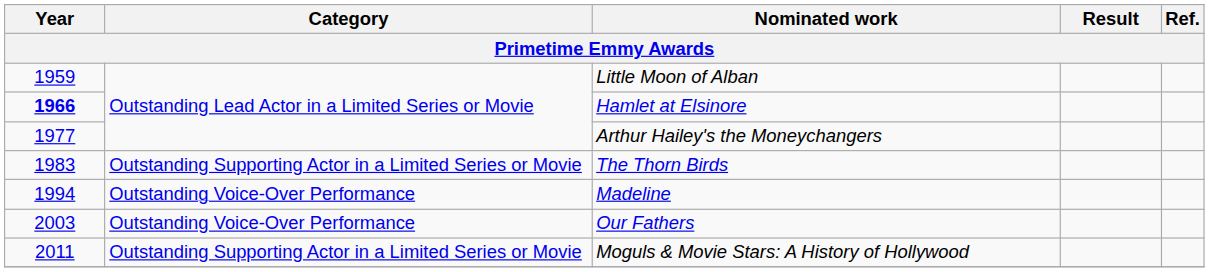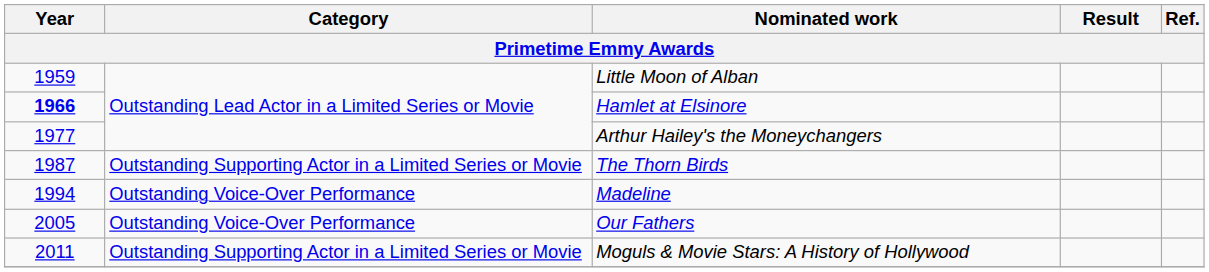 <table class=wikitable>
 <tr>
 <th scope="col" style="width:5em;">Year</th>
 <th scope="col" style="width:26em;">Category</th>
 <th scope="col" style="width:25em;">Nominated work</th>
 <th scope="col" style="width:5em;">Result</th>
 <th>Ref.</th>
 </tr>
 <tr>
 <th colspan=5><a href='#'>Primetime Emmy Awards</a></th>
 </tr>
 <tr>
 <td style="text-align:center;"><a href='#'>1959</a></td>
 <td rowspan=3><a href='#'>Outstanding Lead Actor in a Limited Series or Movie</a></td>
 <td><em>Little Moon of Alban</em></td>
 <td></td>
 <td style="text-align:center;"></td>
 </tr>
 <tr>
 <td style="text-align:center;"><strong><a href='#'>1966</a></strong></td>
 <td><em><a href='#'>Hamlet at Elsinore</a></em></td>
 <td></td>
 <td style="text-align:center;"></td>
 </tr>
 <tr>
 <td style="text-align:center;"><a href='#'>1977</a></td>
 <td><em>Arthur Hailey's the Moneychangers</em></td>
 <td></td>
 <td style="text-align:center;"></td>
 </tr>
 <tr>
-<td style="text-align:center;"><a href='#'>1983</a></td>
+<td style="text-align:center;"><a href='#'>1987</a></td>
 <td><a href='#'>Outstanding Supporting Actor in a Limited Series or Movie</a></td>
 <td><em><a href='#'>The Thorn Birds</a></em></td>
 <td></td>
 <td style="text-align:center;"></td>
 </tr>
 <tr>
 <td style="text-align:center;"><a href='#'>1994</a></td>
 <td><a href='#'>Outstanding Voice-Over Performance</a></td>
 <td><em><a href='#'>Madeline</a></em></td>
 <td></td>
 <td style="text-align:center;"></td>
 </tr>
 <tr>
-<td style="text-align:center;"><a href='#'>2003</a></td>
+<td style="text-align:center;"><a href='#'>2005</a></td>
 <td><a href='#'>Outstanding Voice-Over Performance</a></td>
 <td><em><a href='#'>Our Fathers</a></em></td>
 <td></td>
 <td style="text-align:center;"></td>
 </tr>
 <tr>
 <td style="text-align:center;"><a href='#'>2011</a></td>
 <td><a href='#'>Outstanding Supporting Actor in a Limited Series or Movie</a></td>
 <td><em>Moguls & Movie Stars: A History of Hollywood</em></td>
 <td></td>
 <td style="text-align:center;"></td>
 </tr>
 <tr>
 </tr>
 </table>
